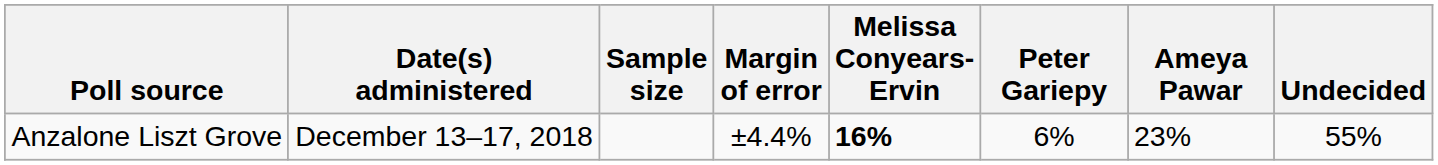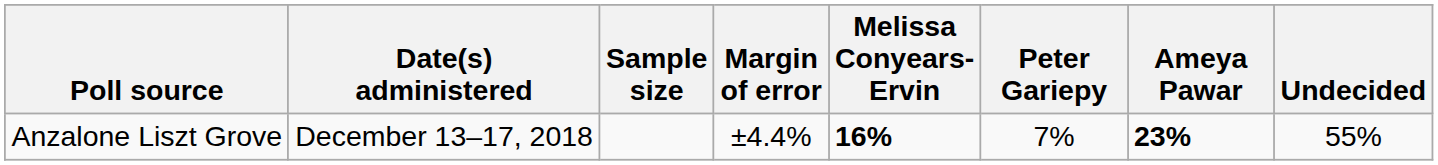 <table class="wikitable">
 <tr valign=bottom>
 <th>Poll source</th>
 <th>Date(s)<br>administered</th>
 <th>Sample<br>size</th>
 <th>Margin<br>of error</th>
 <th style="width:75px;">Melissa<br>Conyears-Ervin</th>
 <th style="width:75px;">Peter <br> Gariepy</th>
 <th style="width:75px;">Ameya<br>Pawar</th>
 <th style="width:75px;">Undecided</th>
 </tr>
 <tr>
 <td>Anzalone Liszt Grove</td>
 <td align=center>December 13–17, 2018</td>
 <td align=center></td>
 <td align=center>±4.4%</td>
 <td><strong>16%</strong></td>
-<td align=center>6%</td>
-<td>23%</td>
+<td align=center>7%</td>
+<td><strong>23%</strong></td>
 <td align=center>55%</td>
 </tr>
 </table>
